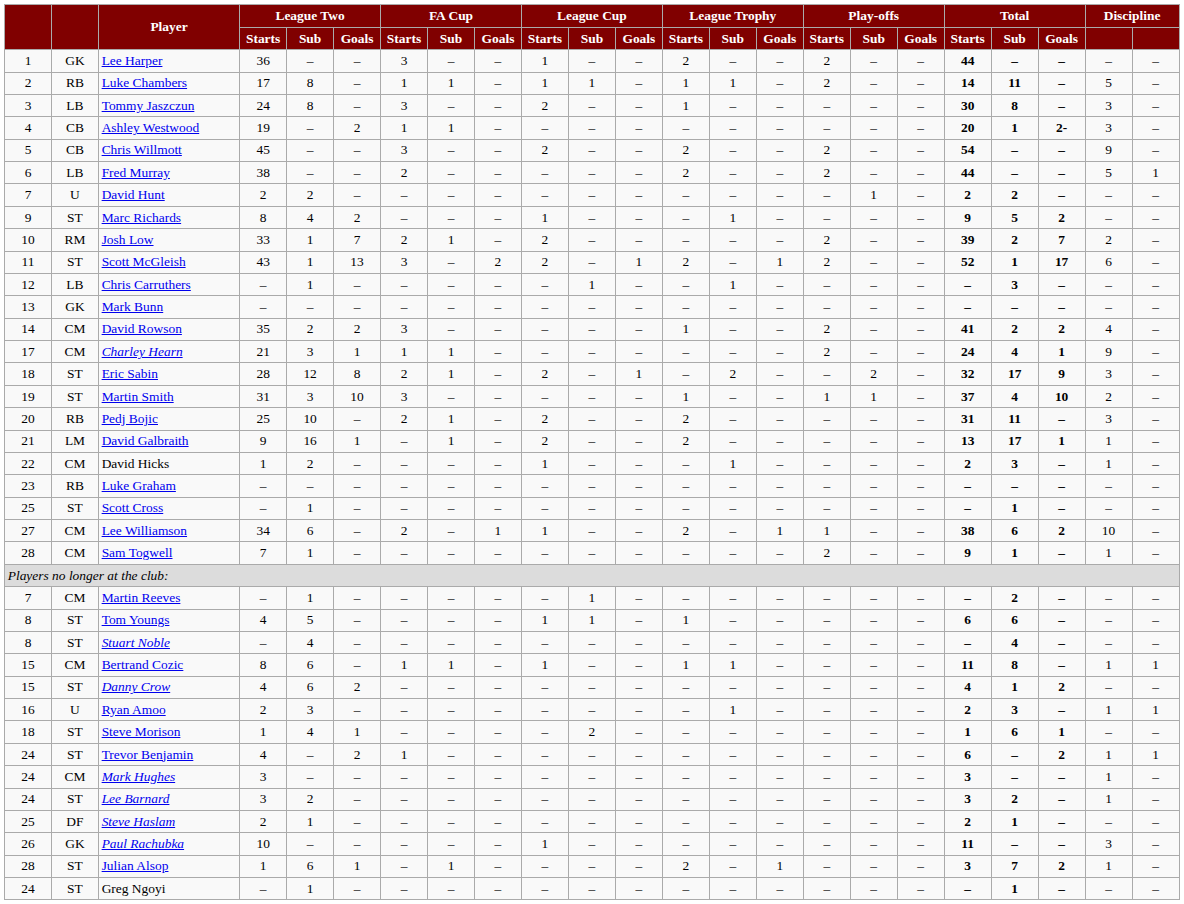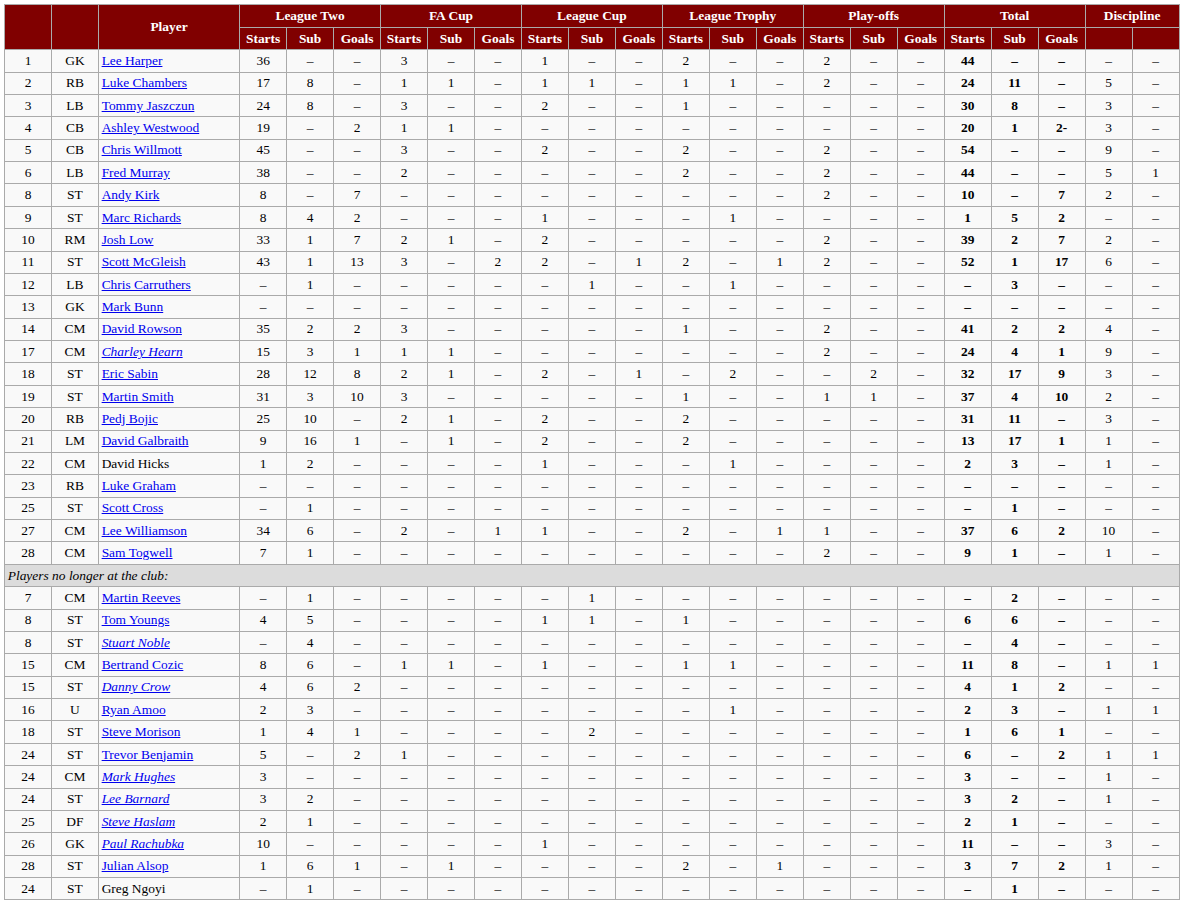 <table class="wikitable"  style="text-align:center; font-size:84%; width:93%;">
 <tr>
 <th rowspan="2" style="background:maroon; color:white;  width: 4%"></th>
 <th rowspan="2" style="background:maroon; color:white;  width: 4%"></th>
 <th rowspan="2" style="background:maroon; color:white; ">Player</th>
 <th colspan="3" style="background:maroon; color:white; ">League Two</th>
 <th colspan="3" style="background:maroon; color:white; ">FA Cup</th>
 <th colspan="3" style="background:maroon; color:white; ">League Cup</th>
 <th colspan="3" style="background:maroon; color:white; ">League Trophy</th>
 <th colspan="3" style="background:maroon; color:white; ">Play-offs</th>
 <th colspan="3" style="background:maroon; color:white; ">Total</th>
 <th colspan="2" style="background:maroon; color:white; ">Discipline</th>
 </tr>
 <tr>
 <th style="background:maroon; color:white;  width: 4%;">Starts</th>
 <th style="background:maroon; color:white;  width: 4%;">Sub</th>
 <th style="background:maroon; color:white;  width: 4%;">Goals</th>
 <th style="background:maroon; color:white;  width: 4%;">Starts</th>
 <th style="background:maroon; color:white;  width: 4%;">Sub</th>
 <th style="background:maroon; color:white;  width: 4%;">Goals</th>
 <th style="background:maroon; color:white;  width: 4%;">Starts</th>
 <th style="background:maroon; color:white;  width: 4%;">Sub</th>
 <th style="background:maroon; color:white;  width: 4%;">Goals</th>
 <th style="background:maroon; color:white;  width: 4%;">Starts</th>
 <th style="background:maroon; color:white;  width: 4%;">Sub</th>
 <th style="background:maroon; color:white;  width: 4%;">Goals</th>
 <th style="background:maroon; color:white;  width: 4%;">Starts</th>
 <th style="background:maroon; color:white;  width: 4%;">Sub</th>
 <th style="background:maroon; color:white;  width: 4%;">Goals</th>
 <th style="background:maroon; color:white;  width: 4%;">Starts</th>
 <th style="background:maroon; color:white;  width: 4%;">Sub</th>
 <th style="background:maroon; color:white;  width: 4%;">Goals</th>
 <th style="background:maroon; color:white;  width: 4%;"></th>
 <th style="background:maroon; color:white;  width: 4%;"></th>
 </tr>
 <tr>
 <td>1</td>
 <td>GK</td>
 <td style="text-align:left;"><a href='#'>Lee Harper</a></td>
 <td>36</td>
 <td>–</td>
 <td>–</td>
 <td>3</td>
 <td>–</td>
 <td>–</td>
 <td>1</td>
 <td>–</td>
 <td>–</td>
 <td>2</td>
 <td>–</td>
 <td>–</td>
 <td>2</td>
 <td>–</td>
 <td>–</td>
 <td><strong>44</strong></td>
 <td><strong>–</strong></td>
 <td><strong>–</strong></td>
 <td>–</td>
 <td>–</td>
 </tr>
 <tr>
 <td>2</td>
 <td>RB</td>
 <td style="text-align:left;"><a href='#'>Luke Chambers</a></td>
 <td>17</td>
 <td>8</td>
 <td>–</td>
 <td>1</td>
 <td>1</td>
 <td>–</td>
 <td>1</td>
 <td>1</td>
 <td>–</td>
 <td>1</td>
 <td>1</td>
 <td>–</td>
 <td>2</td>
 <td>–</td>
 <td>–</td>
-<td><strong>14</strong></td>
+<td><strong>24</strong></td>
 <td><strong>11</strong></td>
 <td><strong>–</strong></td>
 <td>5</td>
 <td>–</td>
 </tr>
 <tr>
 <td>3</td>
 <td>LB</td>
 <td style="text-align:left;"><a href='#'>Tommy Jaszczun</a></td>
 <td>24</td>
 <td>8</td>
 <td>–</td>
 <td>3</td>
 <td>–</td>
 <td>–</td>
 <td>2</td>
 <td>–</td>
 <td>–</td>
 <td>1</td>
 <td>–</td>
 <td>–</td>
 <td>–</td>
 <td>–</td>
 <td>–</td>
 <td><strong>30</strong></td>
 <td><strong>8</strong></td>
 <td><strong>–</strong></td>
 <td>3</td>
 <td>–</td>
 </tr>
 <tr>
 <td>4</td>
 <td>CB</td>
 <td style="text-align:left;"><a href='#'>Ashley Westwood</a></td>
 <td>19</td>
 <td>–</td>
 <td>2</td>
 <td>1</td>
 <td>1</td>
 <td>–</td>
 <td>–</td>
 <td>–</td>
 <td>–</td>
 <td>–</td>
 <td>–</td>
 <td>–</td>
 <td>–</td>
 <td>–</td>
 <td>–</td>
 <td><strong>20</strong></td>
 <td><strong>1</strong></td>
 <td><strong>2-</strong></td>
 <td>3</td>
 <td>–</td>
 </tr>
 <tr>
 <td>5</td>
 <td>CB</td>
 <td style="text-align:left;"><a href='#'>Chris Willmott</a></td>
 <td>45</td>
 <td>–</td>
 <td>–</td>
 <td>3</td>
 <td>–</td>
 <td>–</td>
 <td>2</td>
 <td>–</td>
 <td>–</td>
 <td>2</td>
 <td>–</td>
 <td>–</td>
 <td>2</td>
 <td>–</td>
 <td>–</td>
 <td><strong>54</strong></td>
 <td><strong>–</strong></td>
 <td><strong>–</strong></td>
 <td>9</td>
 <td>–</td>
 </tr>
 <tr>
 <td>6</td>
 <td>LB</td>
 <td style="text-align:left;"><a href='#'>Fred Murray</a></td>
 <td>38</td>
 <td>–</td>
 <td>–</td>
 <td>2</td>
 <td>–</td>
 <td>–</td>
 <td>–</td>
 <td>–</td>
 <td>–</td>
 <td>2</td>
 <td>–</td>
 <td>–</td>
 <td>2</td>
 <td>–</td>
 <td>–</td>
 <td><strong>44</strong></td>
 <td><strong>–</strong></td>
 <td><strong>–</strong></td>
 <td>5</td>
 <td>1</td>
 </tr>
 <tr>
+<td>8</td>
+<td>ST</td>
+<td style="text-align:left;"><a href='#'>Andy Kirk</a></td>
+<td>8</td>
+<td>–</td>
 <td>7</td>
-<td>U</td>
-<td style="text-align:left;"><a href='#'>David Hunt</a></td>
-<td>2</td>
-<td>2</td>
 <td>–</td>
 <td>–</td>
 <td>–</td>
 <td>–</td>
 <td>–</td>
 <td>–</td>
 <td>–</td>
 <td>–</td>
 <td>–</td>
+<td>2</td>
 <td>–</td>
 <td>–</td>
-<td>1</td>
-<td>–</td>
-<td><strong>2</strong></td>
-<td><strong>2</strong></td>
+<td><strong>10</strong></td>
 <td><strong>–</strong></td>
-<td>–</td>
+<td><strong>7</strong></td>
+<td>2</td>
 <td>–</td>
 </tr>
 <tr>
 <td>9</td>
 <td>ST</td>
 <td style="text-align:left;"><a href='#'>Marc Richards</a></td>
 <td>8</td>
 <td>4</td>
 <td>2</td>
 <td>–</td>
 <td>–</td>
 <td>–</td>
 <td>1</td>
 <td>–</td>
 <td>–</td>
 <td>–</td>
 <td>1</td>
 <td>–</td>
 <td>–</td>
 <td>–</td>
 <td>–</td>
-<td><strong>9</strong></td>
+<td><strong>1</strong></td>
 <td><strong>5</strong></td>
 <td><strong>2</strong></td>
 <td>–</td>
 <td>–</td>
 </tr>
 <tr>
 <td>10</td>
 <td>RM</td>
 <td style="text-align:left;"><a href='#'>Josh Low</a></td>
 <td>33</td>
 <td>1</td>
 <td>7</td>
 <td>2</td>
 <td>1</td>
 <td>–</td>
 <td>2</td>
 <td>–</td>
 <td>–</td>
 <td>–</td>
 <td>–</td>
 <td>–</td>
 <td>2</td>
 <td>–</td>
 <td>–</td>
 <td><strong>39</strong></td>
 <td><strong>2</strong></td>
 <td><strong>7</strong></td>
 <td>2</td>
 <td>–</td>
 </tr>
 <tr>
 <td>11</td>
 <td>ST</td>
 <td style="text-align:left;"><a href='#'>Scott McGleish</a></td>
 <td>43</td>
 <td>1</td>
 <td>13</td>
 <td>3</td>
 <td>–</td>
 <td>2</td>
 <td>2</td>
 <td>–</td>
 <td>1</td>
 <td>2</td>
 <td>–</td>
 <td>1</td>
 <td>2</td>
 <td>–</td>
 <td>–</td>
 <td><strong>52</strong></td>
 <td><strong>1</strong></td>
 <td><strong>17</strong></td>
 <td>6</td>
 <td>–</td>
 </tr>
 <tr>
 <td>12</td>
 <td>LB</td>
 <td style="text-align:left;"><a href='#'>Chris Carruthers</a></td>
 <td>–</td>
 <td>1</td>
 <td>–</td>
 <td>–</td>
 <td>–</td>
 <td>–</td>
 <td>–</td>
 <td>1</td>
 <td>–</td>
 <td>–</td>
 <td>1</td>
 <td>–</td>
 <td>–</td>
 <td>–</td>
 <td>–</td>
 <td><strong>–</strong></td>
 <td><strong>3</strong></td>
 <td><strong>–</strong></td>
 <td>–</td>
 <td>–</td>
 </tr>
 <tr>
 <td>13</td>
 <td>GK</td>
 <td style="text-align:left;"><a href='#'>Mark Bunn</a></td>
 <td>–</td>
 <td>–</td>
 <td>–</td>
 <td>–</td>
 <td>–</td>
 <td>–</td>
 <td>–</td>
 <td>–</td>
 <td>–</td>
 <td>–</td>
 <td>–</td>
 <td>–</td>
 <td>–</td>
 <td>–</td>
 <td>–</td>
 <td><strong>–</strong></td>
 <td><strong>–</strong></td>
 <td><strong>–</strong></td>
 <td>–</td>
 <td>–</td>
 </tr>
 <tr>
 <td>14</td>
 <td>CM</td>
 <td style="text-align:left;"><a href='#'>David Rowson</a></td>
 <td>35</td>
 <td>2</td>
 <td>2</td>
 <td>3</td>
 <td>–</td>
 <td>–</td>
 <td>–</td>
 <td>–</td>
 <td>–</td>
 <td>1</td>
 <td>–</td>
 <td>–</td>
 <td>2</td>
 <td>–</td>
 <td>–</td>
 <td><strong>41</strong></td>
 <td><strong>2</strong></td>
 <td><strong>2</strong></td>
 <td>4</td>
 <td>–</td>
 </tr>
 <tr>
 <td>17</td>
 <td>CM</td>
 <td style="text-align:left;"><em><a href='#'>Charley Hearn</a></em></td>
-<td>21</td>
+<td>15</td>
 <td>3</td>
 <td>1</td>
 <td>1</td>
 <td>1</td>
 <td>–</td>
 <td>–</td>
 <td>–</td>
 <td>–</td>
 <td>–</td>
 <td>–</td>
 <td>–</td>
 <td>2</td>
 <td>–</td>
 <td>–</td>
 <td><strong>24</strong></td>
 <td><strong>4</strong></td>
 <td><strong>1</strong></td>
 <td>9</td>
 <td>–</td>
 </tr>
 <tr>
 <td>18</td>
 <td>ST</td>
 <td style="text-align:left;"><a href='#'>Eric Sabin</a></td>
 <td>28</td>
 <td>12</td>
 <td>8</td>
 <td>2</td>
 <td>1</td>
 <td>–</td>
 <td>2</td>
 <td>–</td>
 <td>1</td>
 <td>–</td>
 <td>2</td>
 <td>–</td>
 <td>–</td>
 <td>2</td>
 <td>–</td>
 <td><strong>32</strong></td>
 <td><strong>17</strong></td>
 <td><strong>9</strong></td>
 <td>3</td>
 <td>–</td>
 </tr>
 <tr>
 <td>19</td>
 <td>ST</td>
 <td style="text-align:left;"><a href='#'>Martin Smith</a></td>
 <td>31</td>
 <td>3</td>
 <td>10</td>
 <td>3</td>
 <td>–</td>
 <td>–</td>
 <td>–</td>
 <td>–</td>
 <td>–</td>
 <td>1</td>
 <td>–</td>
 <td>–</td>
 <td>1</td>
 <td>1</td>
 <td>–</td>
 <td><strong>37</strong></td>
 <td><strong>4</strong></td>
 <td><strong>10</strong></td>
 <td>2</td>
 <td>–</td>
 </tr>
 <tr>
 <td>20</td>
 <td>RB</td>
 <td style="text-align:left;"><a href='#'>Pedj Bojic</a></td>
 <td>25</td>
 <td>10</td>
 <td>–</td>
 <td>2</td>
 <td>1</td>
 <td>–</td>
 <td>2</td>
 <td>–</td>
 <td>–</td>
 <td>2</td>
 <td>–</td>
 <td>–</td>
 <td>–</td>
 <td>–</td>
 <td>–</td>
 <td><strong>31</strong></td>
 <td><strong>11</strong></td>
 <td><strong>–</strong></td>
 <td>3</td>
 <td>–</td>
 </tr>
 <tr>
 <td>21</td>
 <td>LM</td>
 <td style="text-align:left;"><a href='#'>David Galbraith</a></td>
 <td>9</td>
 <td>16</td>
 <td>1</td>
 <td>–</td>
 <td>1</td>
 <td>–</td>
 <td>2</td>
 <td>–</td>
 <td>–</td>
 <td>2</td>
 <td>–</td>
 <td>–</td>
 <td>–</td>
 <td>–</td>
 <td>–</td>
 <td><strong>13</strong></td>
 <td><strong>17</strong></td>
 <td><strong>1</strong></td>
 <td>1</td>
 <td>–</td>
 </tr>
 <tr>
 <td>22</td>
 <td>CM</td>
 <td style="text-align:left;">David Hicks</td>
 <td>1</td>
 <td>2</td>
 <td>–</td>
 <td>–</td>
 <td>–</td>
 <td>–</td>
 <td>1</td>
 <td>–</td>
 <td>–</td>
 <td>–</td>
 <td>1</td>
 <td>–</td>
 <td>–</td>
 <td>–</td>
 <td>–</td>
 <td><strong>2</strong></td>
 <td><strong>3</strong></td>
 <td><strong>–</strong></td>
 <td>1</td>
 <td>–</td>
 </tr>
 <tr>
 <td>23</td>
 <td>RB</td>
 <td style="text-align:left;"><a href='#'>Luke Graham</a></td>
 <td>–</td>
 <td>–</td>
 <td>–</td>
 <td>–</td>
 <td>–</td>
 <td>–</td>
 <td>–</td>
 <td>–</td>
 <td>–</td>
 <td>–</td>
 <td>–</td>
 <td>–</td>
 <td>–</td>
 <td>–</td>
 <td>–</td>
 <td><strong>–</strong></td>
 <td><strong>–</strong></td>
 <td><strong>–</strong></td>
 <td>–</td>
 <td>–</td>
 </tr>
 <tr>
 <td>25</td>
 <td>ST</td>
 <td style="text-align:left;"><a href='#'>Scott Cross</a></td>
 <td>–</td>
 <td>1</td>
 <td>–</td>
 <td>–</td>
 <td>–</td>
 <td>–</td>
 <td>–</td>
 <td>–</td>
 <td>–</td>
 <td>–</td>
 <td>–</td>
 <td>–</td>
 <td>–</td>
 <td>–</td>
 <td>–</td>
 <td><strong>–</strong></td>
 <td><strong>1</strong></td>
 <td><strong>–</strong></td>
 <td>–</td>
 <td>–</td>
 </tr>
 <tr>
 <td>27</td>
 <td>CM</td>
 <td style="text-align:left;"><a href='#'>Lee Williamson</a></td>
 <td>34</td>
 <td>6</td>
 <td>–</td>
 <td>2</td>
 <td>–</td>
 <td>1</td>
 <td>1</td>
 <td>–</td>
 <td>–</td>
 <td>2</td>
 <td>–</td>
 <td>1</td>
 <td>1</td>
 <td>–</td>
 <td>–</td>
-<td><strong>38</strong></td>
+<td><strong>37</strong></td>
 <td><strong>6</strong></td>
 <td><strong>2</strong></td>
 <td>10</td>
 <td>–</td>
 </tr>
 <tr>
 <td>28</td>
 <td>CM</td>
 <td style="text-align:left;"><a href='#'>Sam Togwell</a></td>
 <td>7</td>
 <td>1</td>
 <td>–</td>
 <td>–</td>
 <td>–</td>
 <td>–</td>
 <td>–</td>
 <td>–</td>
 <td>–</td>
 <td>–</td>
 <td>–</td>
 <td>–</td>
 <td>2</td>
 <td>–</td>
 <td>–</td>
 <td><strong>9</strong></td>
 <td><strong>1</strong></td>
 <td><strong>–</strong></td>
 <td>1</td>
 <td>–</td>
 </tr>
 <tr>
 <td colspan="23" style="background:#dcdcdc; text-align:left;"><em>Players no longer at the club:</em></td>
 </tr>
 <tr>
 <td>7</td>
 <td>CM</td>
 <td style="text-align:left;"><a href='#'>Martin Reeves</a></td>
 <td>–</td>
 <td>1</td>
 <td>–</td>
 <td>–</td>
 <td>–</td>
 <td>–</td>
 <td>–</td>
 <td>1</td>
 <td>–</td>
 <td>–</td>
 <td>–</td>
 <td>–</td>
 <td>–</td>
 <td>–</td>
 <td>–</td>
 <td><strong>–</strong></td>
 <td><strong>2</strong></td>
 <td><strong>–</strong></td>
 <td>–</td>
 <td>–</td>
 </tr>
 <tr>
 <td>8</td>
 <td>ST</td>
 <td style="text-align:left;"><a href='#'>Tom Youngs</a></td>
 <td>4</td>
 <td>5</td>
 <td>–</td>
 <td>–</td>
 <td>–</td>
 <td>–</td>
 <td>1</td>
 <td>1</td>
 <td>–</td>
 <td>1</td>
 <td>–</td>
 <td>–</td>
 <td>–</td>
 <td>–</td>
 <td>–</td>
 <td><strong>6</strong></td>
 <td><strong>6</strong></td>
 <td><strong>–</strong></td>
 <td>–</td>
 <td>–</td>
 </tr>
 <tr>
 <td>8</td>
 <td>ST</td>
 <td style="text-align:left;"><em><a href='#'>Stuart Noble</a></em></td>
 <td>–</td>
 <td>4</td>
 <td>–</td>
 <td>–</td>
 <td>–</td>
 <td>–</td>
 <td>–</td>
 <td>–</td>
 <td>–</td>
 <td>–</td>
 <td>–</td>
 <td>–</td>
 <td>–</td>
 <td>–</td>
 <td>–</td>
 <td><strong>–</strong></td>
 <td><strong>4</strong></td>
 <td><strong>–</strong></td>
 <td>–</td>
 <td>–</td>
 </tr>
 <tr>
 <td>15</td>
 <td>CM</td>
 <td style="text-align:left;"><a href='#'>Bertrand Cozic</a></td>
 <td>8</td>
 <td>6</td>
 <td>–</td>
 <td>1</td>
 <td>1</td>
 <td>–</td>
 <td>1</td>
 <td>–</td>
 <td>–</td>
 <td>1</td>
 <td>1</td>
 <td>–</td>
 <td>–</td>
 <td>–</td>
 <td>–</td>
 <td><strong>11</strong></td>
 <td><strong>8</strong></td>
 <td><strong>–</strong></td>
 <td>1</td>
 <td>1</td>
 </tr>
 <tr>
 <td>15</td>
 <td>ST</td>
 <td style="text-align:left;"><em><a href='#'>Danny Crow</a></em></td>
 <td>4</td>
 <td>6</td>
 <td>2</td>
 <td>–</td>
 <td>–</td>
 <td>–</td>
 <td>–</td>
 <td>–</td>
 <td>–</td>
 <td>–</td>
 <td>–</td>
 <td>–</td>
 <td>–</td>
 <td>–</td>
 <td>–</td>
 <td><strong>4</strong></td>
 <td><strong>1</strong></td>
 <td><strong>2</strong></td>
 <td>–</td>
 <td>–</td>
 </tr>
 <tr>
 <td>16</td>
 <td>U</td>
 <td style="text-align:left;"><a href='#'>Ryan Amoo</a></td>
 <td>2</td>
 <td>3</td>
 <td>–</td>
 <td>–</td>
 <td>–</td>
 <td>–</td>
 <td>–</td>
 <td>–</td>
 <td>–</td>
 <td>–</td>
 <td>1</td>
 <td>–</td>
 <td>–</td>
 <td>–</td>
 <td>–</td>
 <td><strong>2</strong></td>
 <td><strong>3</strong></td>
 <td><strong>–</strong></td>
 <td>1</td>
 <td>1</td>
 </tr>
 <tr>
 <td>18</td>
 <td>ST</td>
 <td style="text-align:left;"><a href='#'>Steve Morison</a></td>
 <td>1</td>
 <td>4</td>
 <td>1</td>
 <td>–</td>
 <td>–</td>
 <td>–</td>
 <td>–</td>
 <td>2</td>
 <td>–</td>
 <td>–</td>
 <td>–</td>
 <td>–</td>
 <td>–</td>
 <td>–</td>
 <td>–</td>
 <td><strong>1</strong></td>
 <td><strong>6</strong></td>
 <td><strong>1</strong></td>
 <td>–</td>
 <td>–</td>
 </tr>
 <tr>
 <td>24</td>
 <td>ST</td>
 <td style="text-align:left;"><a href='#'>Trevor Benjamin</a></td>
-<td>4</td>
+<td>5</td>
 <td>–</td>
 <td>2</td>
 <td>1</td>
 <td>–</td>
 <td>–</td>
 <td>–</td>
 <td>–</td>
 <td>–</td>
 <td>–</td>
 <td>–</td>
 <td>–</td>
 <td>–</td>
 <td>–</td>
 <td>–</td>
 <td><strong>6</strong></td>
 <td><strong>–</strong></td>
 <td><strong>2</strong></td>
 <td>1</td>
 <td>1</td>
 </tr>
 <tr>
 <td>24</td>
 <td>CM</td>
 <td style="text-align:left;"><em><a href='#'>Mark Hughes</a></em></td>
 <td>3</td>
 <td>–</td>
 <td>–</td>
 <td>–</td>
 <td>–</td>
 <td>–</td>
 <td>–</td>
 <td>–</td>
 <td>–</td>
 <td>–</td>
 <td>–</td>
 <td>–</td>
 <td>–</td>
 <td>–</td>
 <td>–</td>
 <td><strong>3</strong></td>
 <td><strong>–</strong></td>
 <td><strong>–</strong></td>
 <td>1</td>
 <td>–</td>
 </tr>
 <tr>
 <td>24</td>
 <td>ST</td>
 <td style="text-align:left;"><em><a href='#'>Lee Barnard</a></em></td>
 <td>3</td>
 <td>2</td>
 <td>–</td>
 <td>–</td>
 <td>–</td>
 <td>–</td>
 <td>–</td>
 <td>–</td>
 <td>–</td>
 <td>–</td>
 <td>–</td>
 <td>–</td>
 <td>–</td>
 <td>–</td>
 <td>–</td>
 <td><strong>3</strong></td>
 <td><strong>2</strong></td>
 <td><strong>–</strong></td>
 <td>1</td>
 <td>–</td>
 </tr>
 <tr>
 <td>25</td>
 <td>DF</td>
 <td style="text-align:left;"><em><a href='#'>Steve Haslam</a></em></td>
 <td>2</td>
 <td>1</td>
 <td>–</td>
 <td>–</td>
 <td>–</td>
 <td>–</td>
 <td>–</td>
 <td>–</td>
 <td>–</td>
 <td>–</td>
 <td>–</td>
 <td>–</td>
 <td>–</td>
 <td>–</td>
 <td>–</td>
 <td><strong>2</strong></td>
 <td><strong>1</strong></td>
 <td><strong>–</strong></td>
 <td>–</td>
 <td>–</td>
 </tr>
 <tr>
 <td>26</td>
 <td>GK</td>
 <td style="text-align:left;"><em><a href='#'>Paul Rachubka</a></em></td>
 <td>10</td>
 <td>–</td>
 <td>–</td>
 <td>–</td>
 <td>–</td>
 <td>–</td>
 <td>1</td>
 <td>–</td>
 <td>–</td>
 <td>–</td>
 <td>–</td>
 <td>–</td>
 <td>–</td>
 <td>–</td>
 <td>–</td>
 <td><strong>11</strong></td>
 <td><strong>–</strong></td>
 <td><strong>–</strong></td>
 <td>3</td>
 <td>–</td>
 </tr>
 <tr>
 <td>28</td>
 <td>ST</td>
 <td style="text-align:left;"><a href='#'>Julian Alsop</a></td>
 <td>1</td>
 <td>6</td>
 <td>1</td>
 <td>–</td>
 <td>1</td>
 <td>–</td>
 <td>–</td>
 <td>–</td>
 <td>–</td>
 <td>2</td>
 <td>–</td>
 <td>1</td>
 <td>–</td>
 <td>–</td>
 <td>–</td>
 <td><strong>3</strong></td>
 <td><strong>7</strong></td>
 <td><strong>2</strong></td>
 <td>1</td>
 <td>–</td>
 </tr>
 <tr>
 <td>24</td>
 <td>ST</td>
 <td style="text-align:left;">Greg Ngoyi</td>
 <td>–</td>
 <td>1</td>
 <td>–</td>
 <td>–</td>
 <td>–</td>
 <td>–</td>
 <td>–</td>
 <td>–</td>
 <td>–</td>
 <td>–</td>
 <td>–</td>
 <td>–</td>
 <td>–</td>
 <td>–</td>
 <td>–</td>
 <td><strong>–</strong></td>
 <td><strong>1</strong></td>
 <td><strong>–</strong></td>
 <td>–</td>
 <td>–</td>
 </tr>
 </table>
